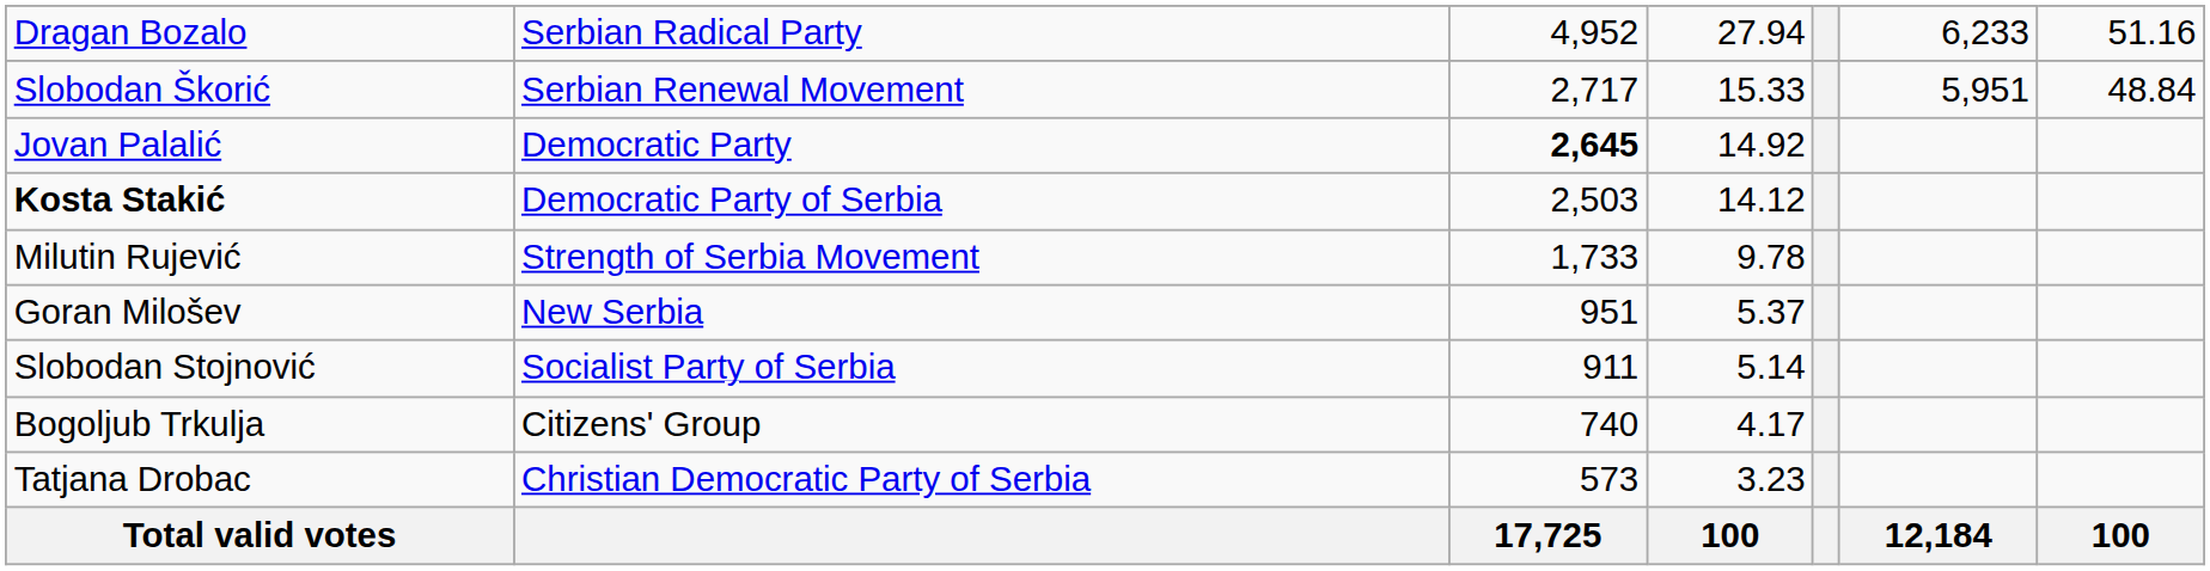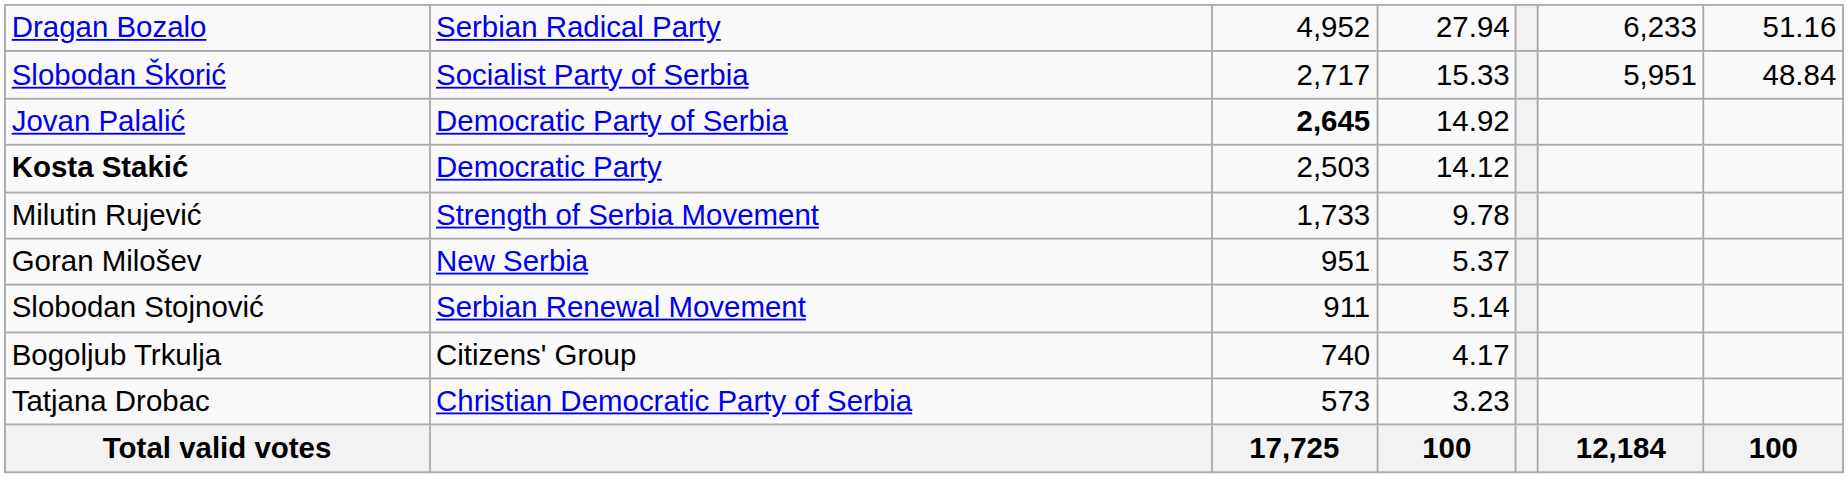 <table style="width:1000px;" class="wikitable">
 <tr>
 <td align="left"><a href='#'>Dragan Bozalo</a></td>
 <td align="left"><a href='#'>Serbian Radical Party</a></td>
 <td align="right">4,952</td>
 <td align="right">27.94</td>
 <th align="left"></th>
 <td align="right">6,233</td>
 <td align="right">51.16</td>
 </tr>
 <tr>
 <td align="left"><a href='#'>Slobodan Škorić</a></td>
-<td align="left"><a href='#'>Serbian Renewal Movement</a></td>
+<td align="left"><a href='#'>Socialist Party of Serbia</a></td>
 <td align="right">2,717</td>
 <td align="right">15.33</td>
 <th align="left"></th>
 <td align="right">5,951</td>
 <td align="right">48.84</td>
 </tr>
 <tr>
 <td align="left"><a href='#'>Jovan Palalić</a></td>
-<td align="left"><a href='#'>Democratic Party</a></td>
+<td align="left"><a href='#'>Democratic Party of Serbia</a></td>
 <td align="right"><strong>2,645</strong></td>
 <td align="right">14.92</td>
 <th align="left"></th>
 <td align="right"></td>
 <td align="right"></td>
 </tr>
 <tr>
 <td align="left"><strong>Kosta Stakić</strong></td>
-<td align="left"><a href='#'>Democratic Party of Serbia</a></td>
+<td align="left"><a href='#'>Democratic Party</a></td>
 <td align="right">2,503</td>
 <td align="right">14.12</td>
 <th align="left"></th>
 <td align="right"></td>
 <td align="right"></td>
 </tr>
 <tr>
 <td align="left">Milutin Rujević</td>
 <td align="left"><a href='#'>Strength of Serbia Movement</a></td>
 <td align="right">1,733</td>
 <td align="right">9.78</td>
 <th align="left"></th>
 <td align="right"></td>
 <td align="right"></td>
 </tr>
 <tr>
 <td align="left">Goran Milošev</td>
 <td align="left"><a href='#'>New Serbia</a></td>
 <td align="right">951</td>
 <td align="right">5.37</td>
 <th align="left"></th>
 <td align="right"></td>
 <td align="right"></td>
 </tr>
 <tr>
 <td align="left">Slobodan Stojnović</td>
-<td align="left"><a href='#'>Socialist Party of Serbia</a></td>
+<td align="left"><a href='#'>Serbian Renewal Movement</a></td>
 <td align="right">911</td>
 <td align="right">5.14</td>
 <th align="left"></th>
 <td align="right"></td>
 <td align="right"></td>
 </tr>
 <tr>
 <td align="left">Bogoljub Trkulja</td>
 <td align="left">Citizens' Group</td>
 <td align="right">740</td>
 <td align="right">4.17</td>
 <th align="left"></th>
 <td align="right"></td>
 <td align="right"></td>
 </tr>
 <tr>
 <td align="left">Tatjana Drobac</td>
 <td align="left"><a href='#'>Christian Democratic Party of Serbia</a></td>
 <td align="right">573</td>
 <td align="right">3.23</td>
 <th align="left"></th>
 <td align="right"></td>
 <td align="right"></td>
 </tr>
 <tr>
 <th align="left">Total valid votes</th>
 <th align="left"></th>
 <th align="right">17,725</th>
 <th align="right">100</th>
 <th align="left"></th>
 <th align="right">12,184</th>
 <th align="right">100</th>
 </tr>
 </table>
